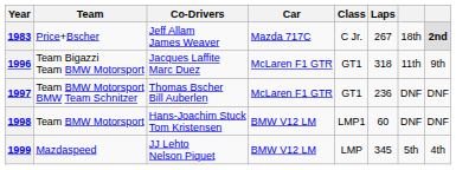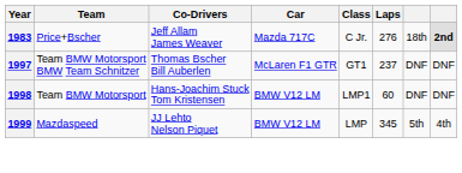 <table class="wikitable" style="text-align:center; font-size:90%">
 <tr>
 <th>Year</th>
 <th>Team</th>
 <th>Co-Drivers</th>
 <th>Car</th>
 <th>Class</th>
 <th>Laps</th>
 <th></th>
 <th></th>
 </tr>
 <tr>
 <th><a href='#'>1983</a></th>
 <td align="left" nowrap> <a href='#'>Price</a>+<a href='#'>Bscher</a></td>
 <td align="left" nowrap> <a href='#'>Jeff Allam</a><br> <a href='#'>James Weaver</a></td>
 <td align="left" nowrap><a href='#'>Mazda 717C</a></td>
 <td>C Jr.</td>
-<td>267</td>
+<td>276</td>
 <td>18th</td>
 <td style="background:#DFDFDF;"><strong>2nd</strong></td>
-</tr>
-<tr>
-<th><a href='#'>1996</a></th>
-<td align="left" nowrap> Team Bigazzi<br> Team <a href='#'>BMW Motorsport</a></td>
-<td align="left" nowrap> <a href='#'>Jacques Laffite</a><br> <a href='#'>Marc Duez</a></td>
-<td align="left" nowrap><a href='#'>McLaren F1 GTR</a></td>
-<td>GT1</td>
-<td>318</td>
-<td>11th</td>
-<td>9th</td>
 </tr>
 <tr>
 <th><a href='#'>1997</a></th>
 <td align="left" nowrap> Team <a href='#'>BMW Motorsport</a><br> <a href='#'>BMW</a> <a href='#'>Team Schnitzer</a></td>
 <td align="left" nowrap> <a href='#'>Thomas Bscher</a><br> <a href='#'>Bill Auberlen</a></td>
 <td align="left" nowrap><a href='#'>McLaren F1 GTR</a></td>
 <td>GT1</td>
-<td>236</td>
+<td>237</td>
 <td>DNF</td>
 <td>DNF</td>
 </tr>
 <tr>
 <th><a href='#'>1998</a></th>
 <td align="left" nowrap> Team <a href='#'>BMW Motorsport</a></td>
 <td align="left" nowrap> <a href='#'>Hans-Joachim Stuck</a><br> <a href='#'>Tom Kristensen</a></td>
 <td align="left" nowrap><a href='#'>BMW V12 LM</a></td>
 <td>LMP1</td>
 <td>60</td>
 <td>DNF</td>
 <td>DNF</td>
 </tr>
 <tr>
 <th><a href='#'>1999</a></th>
 <td align="left" nowrap> <a href='#'>Mazdaspeed</a></td>
 <td align="left" nowrap> <a href='#'>JJ Lehto</a><br> <a href='#'>Nelson Piquet</a></td>
 <td align="left" nowrap><a href='#'>BMW V12 LM</a></td>
 <td>LMP</td>
 <td>345</td>
 <td>5th</td>
 <td>4th</td>
 </tr>
 </table>
